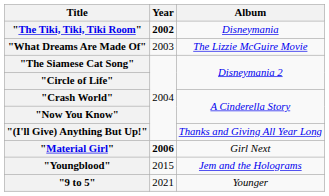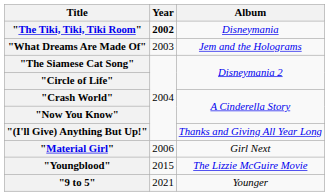 <table class="wikitable plainrowheaders" style="text-align:center;">
 <tr>
 <th>Title</th>
 <th>Year</th>
 <th>Album</th>
 </tr>
 <tr>
 <th scope = "row">"<a href='#'>The Tiki, Tiki, Tiki Room</a>"</th>
 <td><strong>2002</strong></td>
 <td><em><a href='#'>Disneymania</a></em></td>
 </tr>
 <tr>
 <th scope = "row">"What Dreams Are Made Of"</th>
 <td>2003</td>
-<td><em><a href='#'>The Lizzie McGuire Movie</a></em></td>
+<td><em><a href='#'>Jem and the Holograms</a></em></td>
 </tr>
 <tr>
 <th scope = "row">"The Siamese Cat Song"<br></th>
 <td rowspan="5">2004</td>
 <td rowspan="2"><em><a href='#'>Disneymania 2</a></em></td>
 </tr>
 <tr>
 <th scope = "row">"Circle of Life"<br></th>
 </tr>
 <tr>
 <th scope = "row">"Crash World"</th>
 <td rowspan="2"><em><a href='#'>A Cinderella Story</a></em></td>
 </tr>
 <tr>
 <th scope = "row">"Now You Know"</th>
 </tr>
 <tr>
 <th scope = "row">"(I'll Give) Anything But Up!"</th>
 <td><em><a href='#'>Thanks and Giving All Year Long</a></em></td>
 </tr>
 <tr>
 <th scope = "row">"<a href='#'>Material Girl</a>"<br></th>
-<td><strong>2006</strong></td>
+<td>2006</td>
 <td><em>Girl Next</em></td>
 </tr>
 <tr>
 <th scope = "row">"Youngblood"<br></th>
 <td>2015</td>
-<td><em><a href='#'>Jem and the Holograms</a></em></td>
+<td><em><a href='#'>The Lizzie McGuire Movie</a></em></td>
 </tr>
 <tr>
 <th scope = "row">"9 to 5"<br></th>
 <td>2021</td>
 <td><em>Younger</em></td>
 </tr>
 </table>
